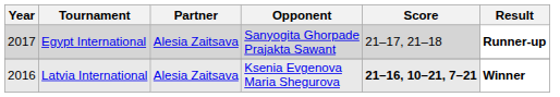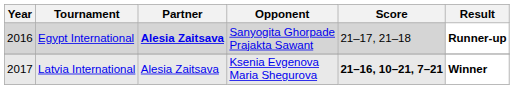 <table class="sortable wikitable" style="font-size: 90%;">
 <tr>
 <th>Year</th>
 <th>Tournament</th>
 <th>Partner</th>
 <th>Opponent</th>
 <th>Score</th>
 <th>Result</th>
 </tr>
 <tr style="background:#D5D5D5">
-<td align="center">2017</td>
+<td align="center">2016</td>
 <td align="left"><a href='#'>Egypt International</a></td>
-<td align="left"> <a href='#'>Alesia Zaitsava</a></td>
+<td align="left"><strong> <a href='#'>Alesia Zaitsava</a></strong></td>
 <td align="left"> <a href='#'>Sanyogita Ghorpade</a> <br>  <a href='#'>Prajakta Sawant</a></td>
 <td align="left">21–17, 21–18</td>
 <td style="text-align:left; background:white"> <strong>Runner-up</strong></td>
 </tr>
 <tr>
 </tr>
 <tr style="background:#E9E9E9">
-<td align="center">2016</td>
+<td align="center">2017</td>
 <td align="left"><a href='#'>Latvia International</a></td>
 <td align="left"> <a href='#'>Alesia Zaitsava</a></td>
 <td align="left"> <a href='#'>Ksenia Evgenova</a> <br>  <a href='#'>Maria Shegurova</a></td>
 <td align="left"><strong>21–16, 10–21, 7–21</strong></td>
 <td style="text-align:left; background:white"> <strong>Winner</strong></td>
 </tr>
 </table>
